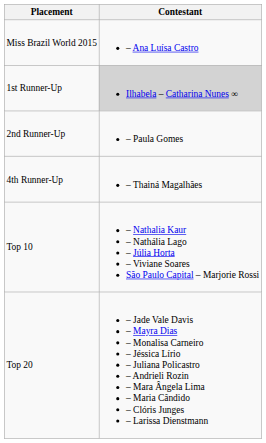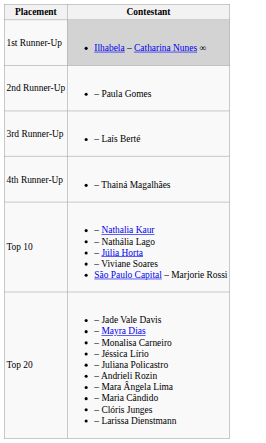 <table class="wikitable sortable" style="font-size: 95%;">
 <tr>
 <th>Placement</th>
 <th>Contestant</th>
-</tr>
-<tr>
-<td>Miss Brazil World 2015</td>
-<td><br><ul><li> – <a href='#'>Ana Luísa Castro</a></li></ul></td>
 </tr>
 <tr>
 <td>1st Runner-Up</td>
 <td style="background: lightgrey;"><br><ul><li> <a href='#'>Ilhabela</a> – <a href='#'>Catharina Nunes</a> ∞ </li></ul></td>
 </tr>
 <tr>
 <td>2nd Runner-Up</td>
 <td><br><ul><li> – Paula Gomes</li></ul></td>
+</tr>
+<tr>
+<td>3rd Runner-Up</td>
+<td><br><ul><li> – Laís Berté</li></ul></td>
 </tr>
 <tr>
 <td>4th Runner-Up</td>
 <td><br><ul><li> – Thainá Magalhães</li></ul></td>
 </tr>
 <tr>
 <td>Top 10</td>
 <td><br><ul><li> – <a href='#'>Nathalia Kaur</a></li><li> – Nathália Lago</li><li> – <a href='#'>Júlia Horta</a></li><li> – Viviane Soares</li><li> <a href='#'>São Paulo Capital</a> – Marjorie Rossi</li></ul></td>
 </tr>
 <tr>
 <td>Top 20</td>
 <td><br><ul><li> – Jade Vale Davis</li><li> – <a href='#'>Mayra Dias</a></li><li> – Monalisa Carneiro</li><li> – Jéssica Lírio</li><li> – Juliana Policastro</li><li> – Andrieli Rozin</li><li> – Mara Ângela Lima</li><li> – Maria Cândido</li><li> – Clóris Junges</li><li> – Larissa Dienstmann</li></ul></td>
 </tr>
 </table>
